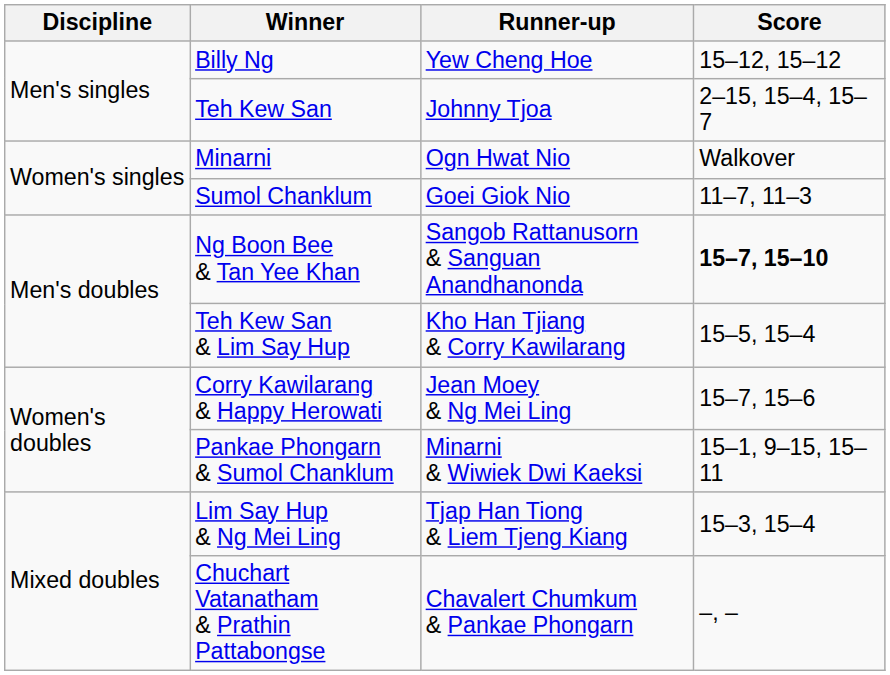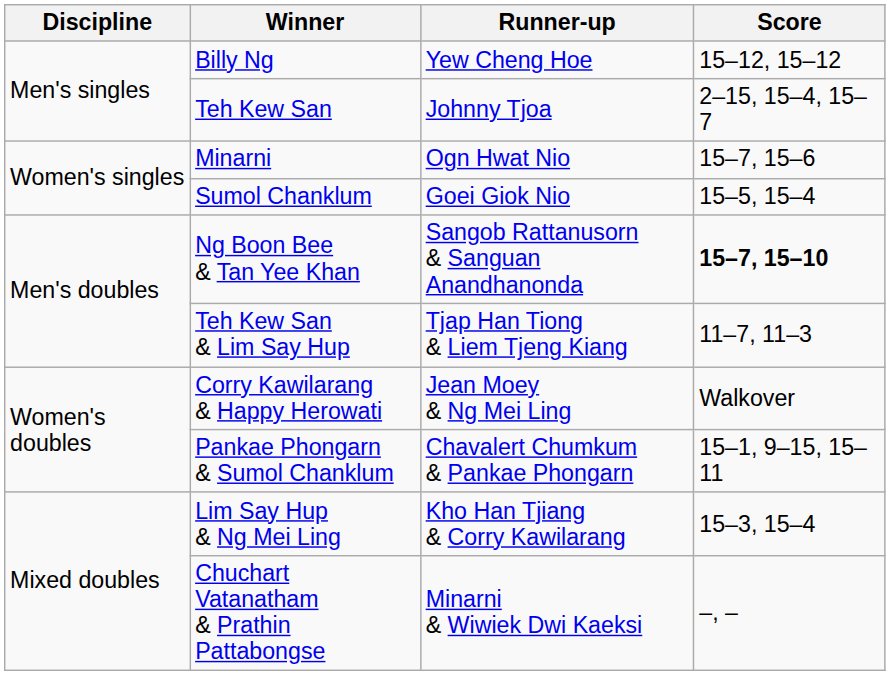 <table class="wikitable">
 <tr>
 <th>Discipline</th>
 <th>Winner</th>
 <th>Runner-up</th>
 <th>Score</th>
 </tr>
 <tr>
 <td rowspan=2>Men's singles</td>
 <td> <a href='#'>Billy Ng</a></td>
 <td> <a href='#'>Yew Cheng Hoe</a></td>
 <td>15–12, 15–12</td>
 </tr>
 <tr>
 <td> <a href='#'>Teh Kew San</a></td>
 <td> <a href='#'>Johnny Tjoa</a></td>
 <td>2–15, 15–4, 15–7</td>
 </tr>
 <tr>
 <td rowspan=2>Women's singles</td>
 <td> <a href='#'>Minarni</a></td>
 <td> <a href='#'>Ogn Hwat Nio</a></td>
-<td>Walkover</td>
+<td>15–7, 15–6</td>
 </tr>
 <tr>
 <td> <a href='#'>Sumol Chanklum</a></td>
 <td> <a href='#'>Goei Giok Nio</a></td>
-<td>11–7, 11–3</td>
+<td>15–5, 15–4</td>
 </tr>
 <tr>
 <td rowspan=2>Men's doubles</td>
 <td> <a href='#'>Ng Boon Bee</a><br> & <a href='#'>Tan Yee Khan</a></td>
 <td> <a href='#'>Sangob Rattanusorn</a><br> & <a href='#'>Sanguan Anandhanonda</a></td>
 <td><strong>15–7, 15–10</strong></td>
 </tr>
 <tr>
 <td> <a href='#'>Teh Kew San</a><br> & <a href='#'>Lim Say Hup</a></td>
-<td> <a href='#'>Kho Han Tjiang</a><br> & <a href='#'>Corry Kawilarang</a></td>
-<td>15–5, 15–4</td>
+<td> <a href='#'>Tjap Han Tiong</a><br> & <a href='#'>Liem Tjeng Kiang</a></td>
+<td>11–7, 11–3</td>
 </tr>
 <tr>
 <td rowspan=2>Women's doubles</td>
 <td> <a href='#'>Corry Kawilarang</a><br> & <a href='#'>Happy Herowati</a></td>
 <td> <a href='#'>Jean Moey</a><br> & <a href='#'>Ng Mei Ling</a></td>
-<td>15–7, 15–6</td>
+<td>Walkover</td>
 </tr>
 <tr>
 <td> <a href='#'>Pankae Phongarn</a><br> & <a href='#'>Sumol Chanklum</a></td>
-<td> <a href='#'>Minarni</a><br> & <a href='#'>Wiwiek Dwi Kaeksi</a></td>
+<td> <a href='#'>Chavalert Chumkum</a><br> & <a href='#'>Pankae Phongarn</a></td>
 <td>15–1, 9–15, 15–11</td>
 </tr>
 <tr>
 <td rowspan=2>Mixed doubles</td>
 <td> <a href='#'>Lim Say Hup</a><br> & <a href='#'>Ng Mei Ling</a></td>
-<td> <a href='#'>Tjap Han Tiong</a><br> & <a href='#'>Liem Tjeng Kiang</a></td>
+<td> <a href='#'>Kho Han Tjiang</a><br> & <a href='#'>Corry Kawilarang</a></td>
 <td>15–3, 15–4</td>
 </tr>
 <tr>
 <td> <a href='#'>Chuchart Vatanatham</a><br> & <a href='#'>Prathin Pattabongse</a></td>
-<td> <a href='#'>Chavalert Chumkum</a><br> & <a href='#'>Pankae Phongarn</a></td>
+<td> <a href='#'>Minarni</a><br> & <a href='#'>Wiwiek Dwi Kaeksi</a></td>
 <td>–, –</td>
 </tr>
 </table>
